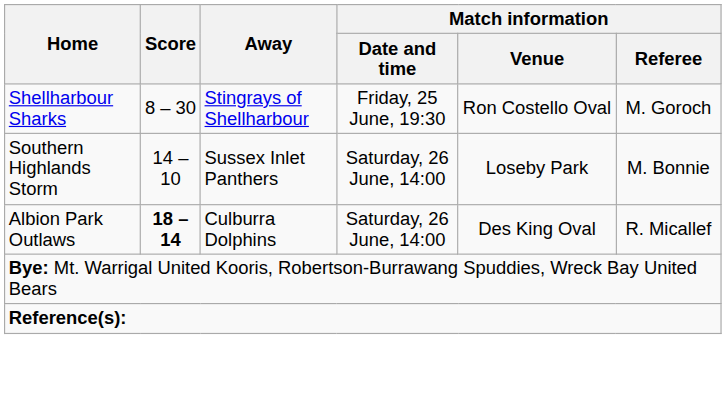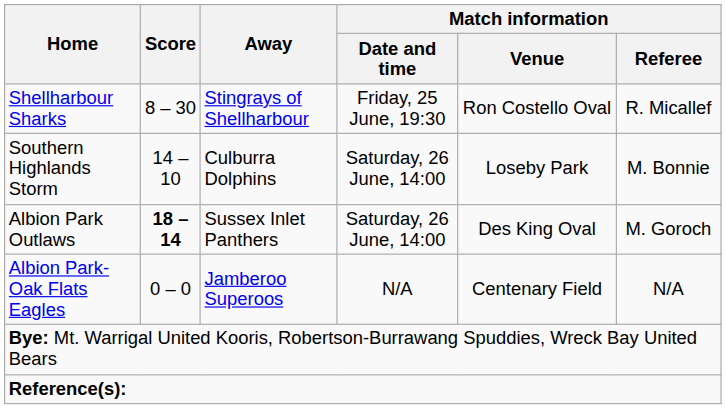 <table class="wikitable" width="100% text-align:center;">
 <tr>
 <th rowspan="2" width="19%">Home</th>
 <th rowspan="2" width="8%">Score</th>
 <th rowspan="2" width="19%">Away</th>
 <th colspan="3">Match information</th>
 </tr>
 <tr bgcolor="#CCCCCC">
 <th width="17%">Date and time</th>
 <th width="22%">Venue</th>
 <th>Referee</th>
 </tr>
 <tr>
 <td> <a href='#'>Shellharbour Sharks</a></td>
 <td style="text-align:center;">8 – 30</td>
 <td> <a href='#'>Stingrays of Shellharbour</a></td>
 <td style="text-align:center;">Friday, 25 June, 19:30</td>
 <td style="text-align:center;">Ron Costello Oval</td>
-<td style="text-align:center;">M. Goroch</td>
+<td style="text-align:center;">R. Micallef</td>
 </tr>
 <tr>
 <td> Southern Highlands Storm</td>
 <td style="text-align:center;">14 – 10</td>
-<td> Sussex Inlet Panthers</td>
+<td> Culburra Dolphins</td>
 <td style="text-align:center;">Saturday, 26 June, 14:00</td>
 <td style="text-align:center;">Loseby Park</td>
 <td style="text-align:center;">M. Bonnie</td>
 </tr>
 <tr>
 <td> Albion Park Outlaws</td>
 <td style="text-align:center;"><strong>18 – 14</strong></td>
-<td> Culburra Dolphins</td>
+<td> Sussex Inlet Panthers</td>
 <td style="text-align:center;">Saturday, 26 June, 14:00</td>
 <td style="text-align:center;">Des King Oval</td>
-<td style="text-align:center;">R. Micallef</td>
+<td style="text-align:center;">M. Goroch</td>
+</tr>
+<tr>
+<td> <a href='#'>Albion Park-Oak Flats Eagles</a></td>
+<td style="text-align:center;">0 – 0</td>
+<td> <a href='#'>Jamberoo Superoos</a></td>
+<td style="text-align:center;">N/A</td>
+<td style="text-align:center;">Centenary Field</td>
+<td style="text-align:center;">N/A</td>
 </tr>
 <tr>
 <td colspan="6" align="centre"><strong>Bye:</strong>  Mt. Warrigal United Kooris,  Robertson-Burrawang Spuddies,  Wreck Bay United Bears</td>
 </tr>
 <tr>
 <td colspan="6"><strong>Reference(s):</strong> </td>
 </tr>
 </table>
